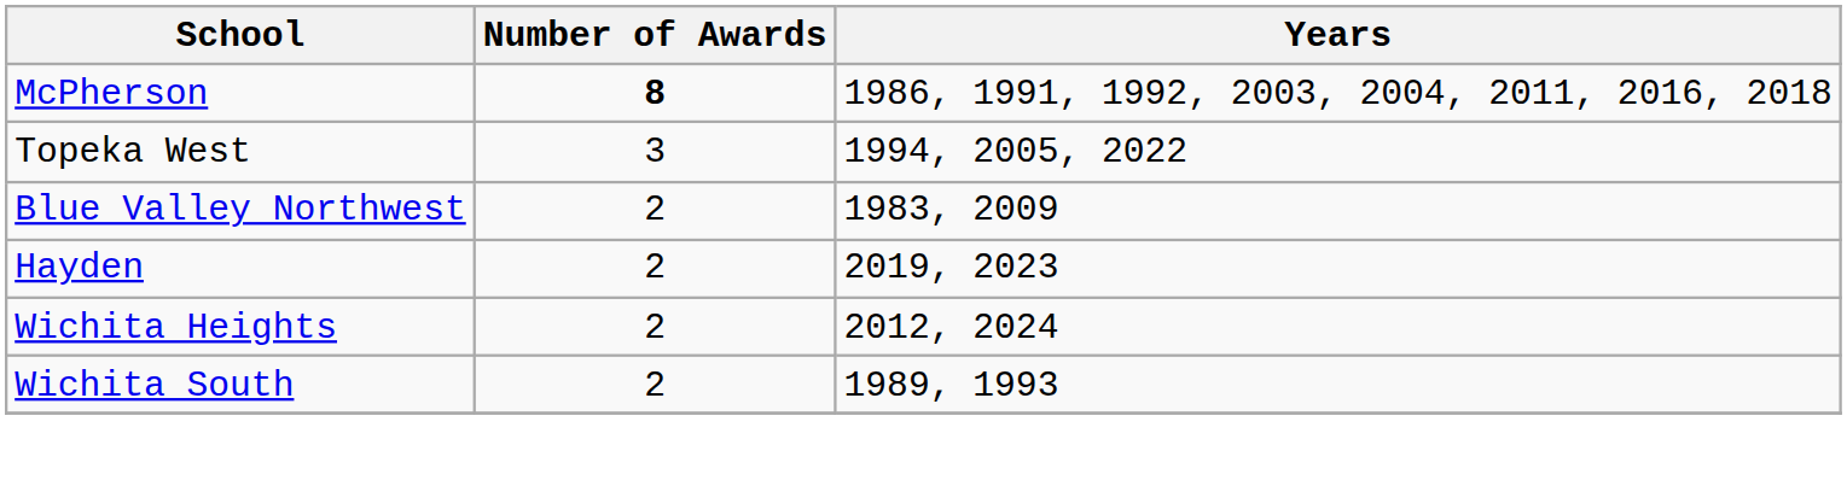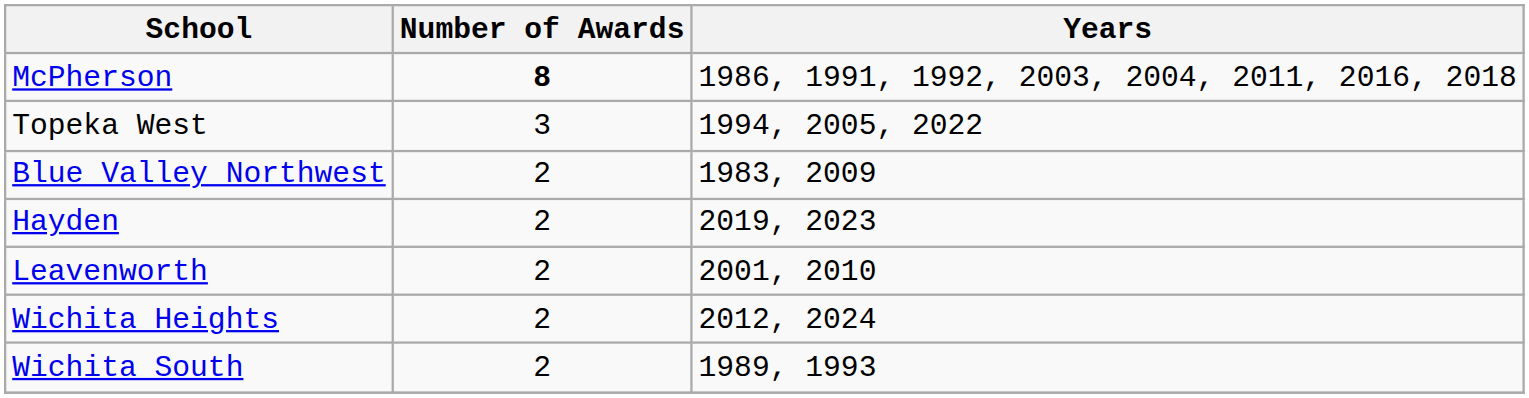 <table class="wikitable sortable">
 <tr>
 <th>School</th>
 <th>Number of Awards</th>
 <th>Years</th>
 </tr>
 <tr>
 <td><a href='#'>McPherson</a></td>
 <td align=center><strong>8</strong></td>
 <td>1986, 1991, 1992, 2003, 2004, 2011, 2016, 2018</td>
 </tr>
 <tr>
 <td>Topeka West</td>
 <td align=center>3</td>
 <td>1994, 2005, 2022</td>
 </tr>
 <tr>
 <td><a href='#'>Blue Valley Northwest</a></td>
 <td align=center>2</td>
 <td>1983, 2009</td>
 </tr>
 <tr>
 <td><a href='#'>Hayden</a></td>
 <td align=center>2</td>
 <td>2019, 2023</td>
 </tr>
 <tr>
+<td><a href='#'>Leavenworth</a></td>
+<td align=center>2</td>
+<td>2001, 2010</td>
+</tr>
+<tr>
 <td><a href='#'>Wichita Heights</a></td>
 <td align=center>2</td>
 <td>2012, 2024</td>
 </tr>
 <tr>
 <td><a href='#'>Wichita South</a></td>
 <td align=center>2</td>
 <td>1989, 1993</td>
 </tr>
 <tr>
 </tr>
 </table>
